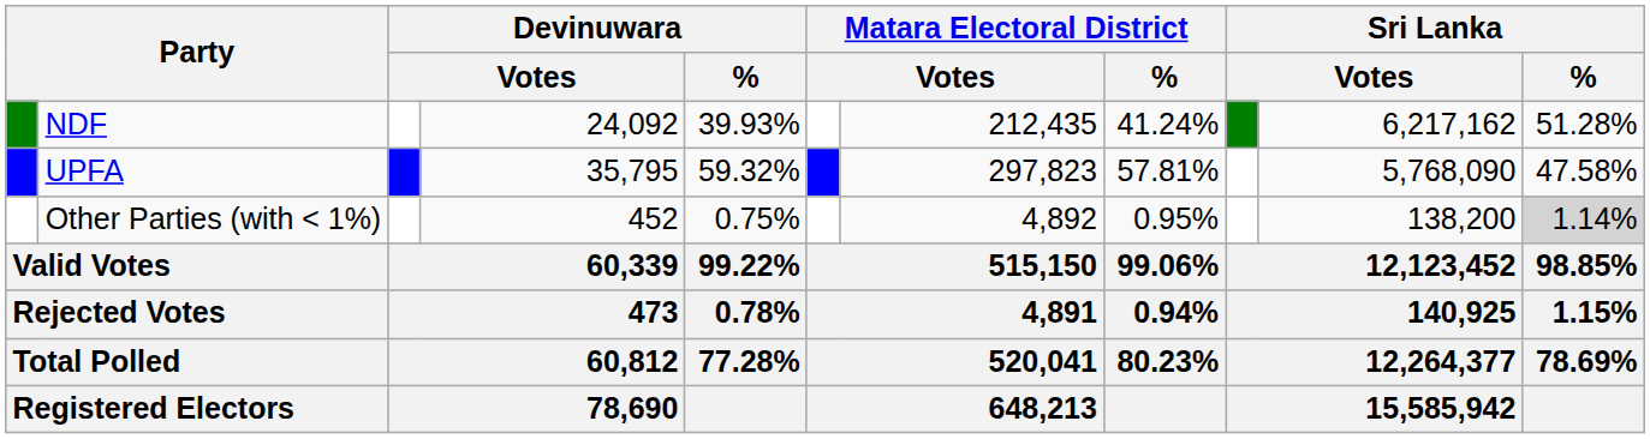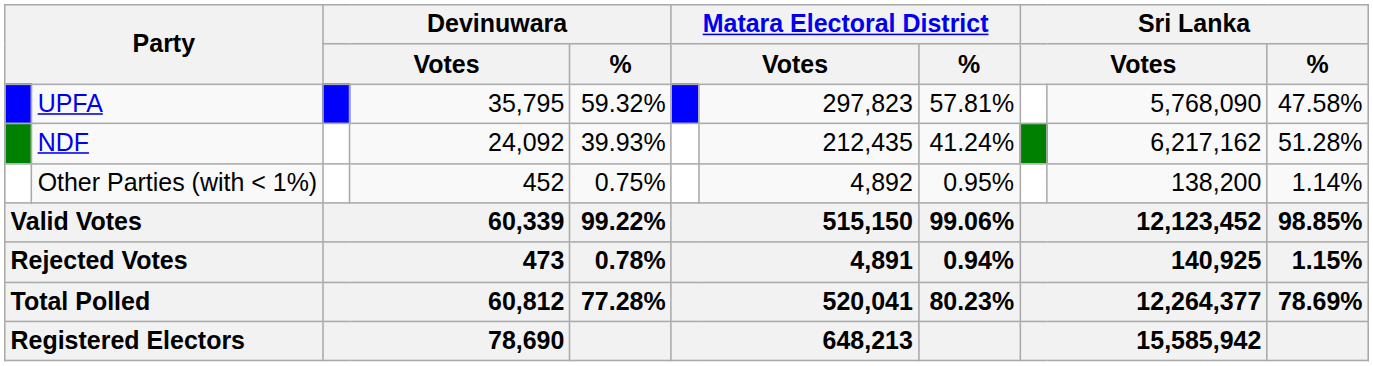 <table class="wikitable">
 <tr>
 <th colspan="2" width="144px"rowspan="2">Party</th>
 <th colspan="3" width="216px">Devinuwara</th>
 <th colspan="3" width="216px"><a href='#'>Matara Electoral District</a></th>
 <th colspan="3" width="216px">Sri Lanka</th>
 </tr>
 <tr>
 <th colspan="2" width="144px">Votes</th>
 <th>%</th>
 <th colspan="2" width="144px">Votes</th>
 <th>%</th>
 <th colspan="2" width="144px">Votes</th>
 <th>%</th>
 </tr>
 <tr>
+<td style="background-color:blue;" width="10px"></td>
+<td style="text-align:left;"><a href='#'>UPFA</a></td>
+<td style="background-color:blue;" width="10px"></td>
+<td style="text-align:right;">35,795</td>
+<td style="text-align:right;">59.32%</td>
+<td style="background-color:blue;" width="10px"></td>
+<td style="text-align:right;">297,823</td>
+<td style="text-align:right;">57.81%</td>
+<td style="background-color:white;" width="10px"></td>
+<td style="text-align:right;">5,768,090</td>
+<td style="text-align:right;">47.58%</td>
+</tr>
+<tr>
 <td style="background-color:green;" width="10px"></td>
 <td style="text-align:left;"><a href='#'>NDF</a></td>
 <td style="background-color:white;" width="10px"></td>
 <td style="text-align:right;">24,092</td>
 <td style="text-align:right;">39.93%</td>
 <td style="background-color:white;" width="10px"></td>
 <td style="text-align:right;">212,435</td>
 <td style="text-align:right;">41.24%</td>
 <td style="background-color:green;" width="10px"></td>
 <td style="text-align:right;">6,217,162</td>
 <td style="text-align:right;">51.28%</td>
 </tr>
 <tr>
-<td style="background-color:blue;" width="10px"></td>
-<td style="text-align:left;"><a href='#'>UPFA</a></td>
-<td style="background-color:blue;" width="10px"></td>
-<td style="text-align:right;">35,795</td>
-<td style="text-align:right;">59.32%</td>
-<td style="background-color:blue;" width="10px"></td>
-<td style="text-align:right;">297,823</td>
-<td style="text-align:right;">57.81%</td>
-<td style="background-color:white;" width="10px"></td>
-<td style="text-align:right;">5,768,090</td>
-<td style="text-align:right;">47.58%</td>
-</tr>
-<tr>
 <td style="background-color:white;" width="10px"></td>
 <td style="text-align:left;">Other Parties (with < 1%)</td>
 <td style="background-color:white;" width="10px"></td>
 <td style="text-align:right;">452</td>
 <td style="text-align:right;">0.75%</td>
 <td style="background-color:white;" width="10px"></td>
 <td style="text-align:right;">4,892</td>
 <td style="text-align:right;">0.95%</td>
 <td style="background-color:white;" width="10px"></td>
 <td style="text-align:right;">138,200</td>
-<td style="background: lightgrey; text-align:right;">1.14%</td>
+<td style="text-align:right;">1.14%</td>
 </tr>
 <tr>
 <th colspan="2" width="144px"style="text-align:left;">Valid Votes</th>
 <th style="text-align:right;"colspan="2" width="144px">60,339</th>
 <th style="text-align:right;">99.22%</th>
 <th style="text-align:right;"colspan="2" width="144px">515,150</th>
 <th style="text-align:right;">99.06%</th>
 <th style="text-align:right;"colspan="2" width="144px">12,123,452</th>
 <th style="text-align:right;">98.85%</th>
 </tr>
 <tr>
 <th colspan="2" width="144px"style="text-align:left;">Rejected Votes</th>
 <th style="text-align:right;"colspan="2" width="144px">473</th>
 <th style="text-align:right;">0.78%</th>
 <th style="text-align:right;"colspan="2" width="144px">4,891</th>
 <th style="text-align:right;">0.94%</th>
 <th style="text-align:right;"colspan="2" width="144px">140,925</th>
 <th style="text-align:right;">1.15%</th>
 </tr>
 <tr>
 <th colspan="2" width="144px"style="text-align:left;">Total Polled</th>
 <th style="text-align:right;"colspan="2" width="144px">60,812</th>
 <th style="text-align:right;">77.28%</th>
 <th style="text-align:right;"colspan="2" width="144px">520,041</th>
 <th style="text-align:right;">80.23%</th>
 <th style="text-align:right;"colspan="2" width="144px">12,264,377</th>
 <th style="text-align:right;">78.69%</th>
 </tr>
 <tr>
 <th colspan="2" width="144px"style="text-align:left;">Registered Electors</th>
 <th style="text-align:right;"colspan="2" width="144px">78,690</th>
 <th></th>
 <th style="text-align:right;"colspan="2" width="144px">648,213</th>
 <th></th>
 <th style="text-align:right;"colspan="2" width="144px">15,585,942</th>
 <th></th>
 </tr>
 </table>
